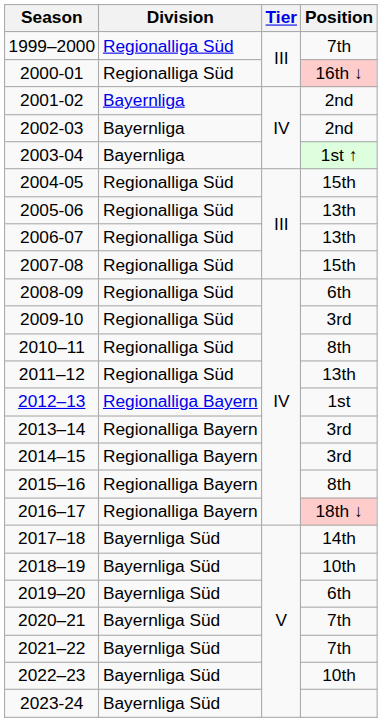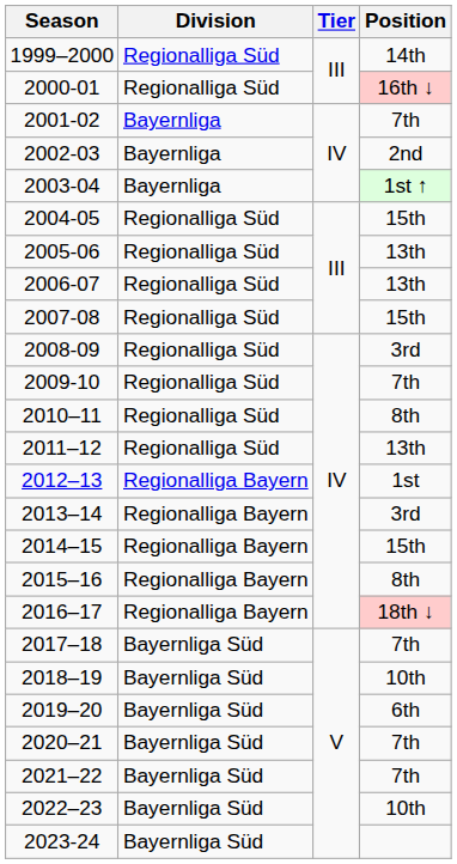 <table class="wikitable">
 <tr>
 <th>Season</th>
 <th>Division</th>
 <th><a href='#'>Tier</a></th>
 <th>Position</th>
 </tr>
 <tr align="center">
 <td>1999–2000</td>
 <td align="left"><a href='#'>Regionalliga Süd</a></td>
 <td rowspan=2>III</td>
-<td>7th</td>
+<td>14th</td>
 </tr>
 <tr align="center">
 <td>2000-01</td>
 <td align="left">Regionalliga Süd</td>
 <td style="background:#ffcccc">16th ↓</td>
 </tr>
 <tr align="center">
 <td>2001-02</td>
 <td align="left"><a href='#'>Bayernliga</a></td>
 <td rowspan=3>IV</td>
-<td>2nd</td>
+<td>7th</td>
 </tr>
 <tr align="center">
 <td>2002-03</td>
 <td align="left">Bayernliga</td>
 <td>2nd</td>
 </tr>
 <tr align="center">
 <td>2003-04</td>
 <td align="left">Bayernliga</td>
 <td style="background:#ddffdd">1st ↑</td>
 </tr>
 <tr align="center">
 <td>2004-05</td>
 <td align="left">Regionalliga Süd</td>
 <td rowspan=4>III</td>
 <td>15th</td>
 </tr>
 <tr align="center">
 <td>2005-06</td>
 <td align="left">Regionalliga Süd</td>
 <td>13th</td>
 </tr>
 <tr align="center">
 <td>2006-07</td>
 <td align="left">Regionalliga Süd</td>
 <td>13th</td>
 </tr>
 <tr align="center">
 <td>2007-08</td>
 <td align="left">Regionalliga Süd</td>
 <td>15th</td>
 </tr>
 <tr align="center">
 <td>2008-09</td>
 <td align="left">Regionalliga Süd</td>
 <td rowspan=9>IV</td>
-<td>6th</td>
+<td>3rd</td>
 </tr>
 <tr align="center">
 <td>2009-10</td>
 <td align="left">Regionalliga Süd</td>
-<td>3rd</td>
+<td>7th</td>
 </tr>
 <tr align="center">
 <td>2010–11</td>
 <td align="left">Regionalliga Süd</td>
 <td>8th</td>
 </tr>
 <tr align="center">
 <td>2011–12</td>
 <td align="left">Regionalliga Süd</td>
 <td>13th</td>
 </tr>
 <tr align="center">
 <td><a href='#'>2012–13</a></td>
 <td align="left"><a href='#'>Regionalliga Bayern</a></td>
 <td>1st</td>
 </tr>
 <tr align="center">
 <td>2013–14</td>
 <td align="left">Regionalliga Bayern</td>
 <td>3rd</td>
 </tr>
 <tr align="center">
 <td>2014–15</td>
 <td align="left">Regionalliga Bayern</td>
-<td>3rd</td>
+<td>15th</td>
 </tr>
 <tr align="center">
 <td>2015–16</td>
 <td align="left">Regionalliga Bayern</td>
 <td>8th</td>
 </tr>
 <tr align="center">
 <td>2016–17</td>
 <td align="left">Regionalliga Bayern</td>
 <td style="background:#ffcccc">18th ↓</td>
 </tr>
 <tr align="center">
 <td>2017–18</td>
 <td align="left">Bayernliga Süd</td>
 <td rowspan=7>V</td>
-<td>14th</td>
+<td>7th</td>
 </tr>
 <tr align="center">
 <td>2018–19</td>
 <td align="left">Bayernliga Süd</td>
 <td>10th</td>
 </tr>
 <tr align="center">
 <td>2019–20</td>
 <td align="left">Bayernliga Süd</td>
 <td>6th</td>
 </tr>
 <tr align="center">
 <td>2020–21</td>
 <td align="left">Bayernliga Süd</td>
 <td>7th</td>
 </tr>
 <tr align="center">
 <td>2021–22</td>
 <td align="left">Bayernliga Süd</td>
 <td>7th</td>
 </tr>
 <tr align="center">
 <td>2022–23</td>
 <td align="left">Bayernliga Süd</td>
 <td>10th</td>
 </tr>
 <tr align="center">
 <td>2023-24</td>
 <td align="left">Bayernliga Süd</td>
 </tr>
 </table>
